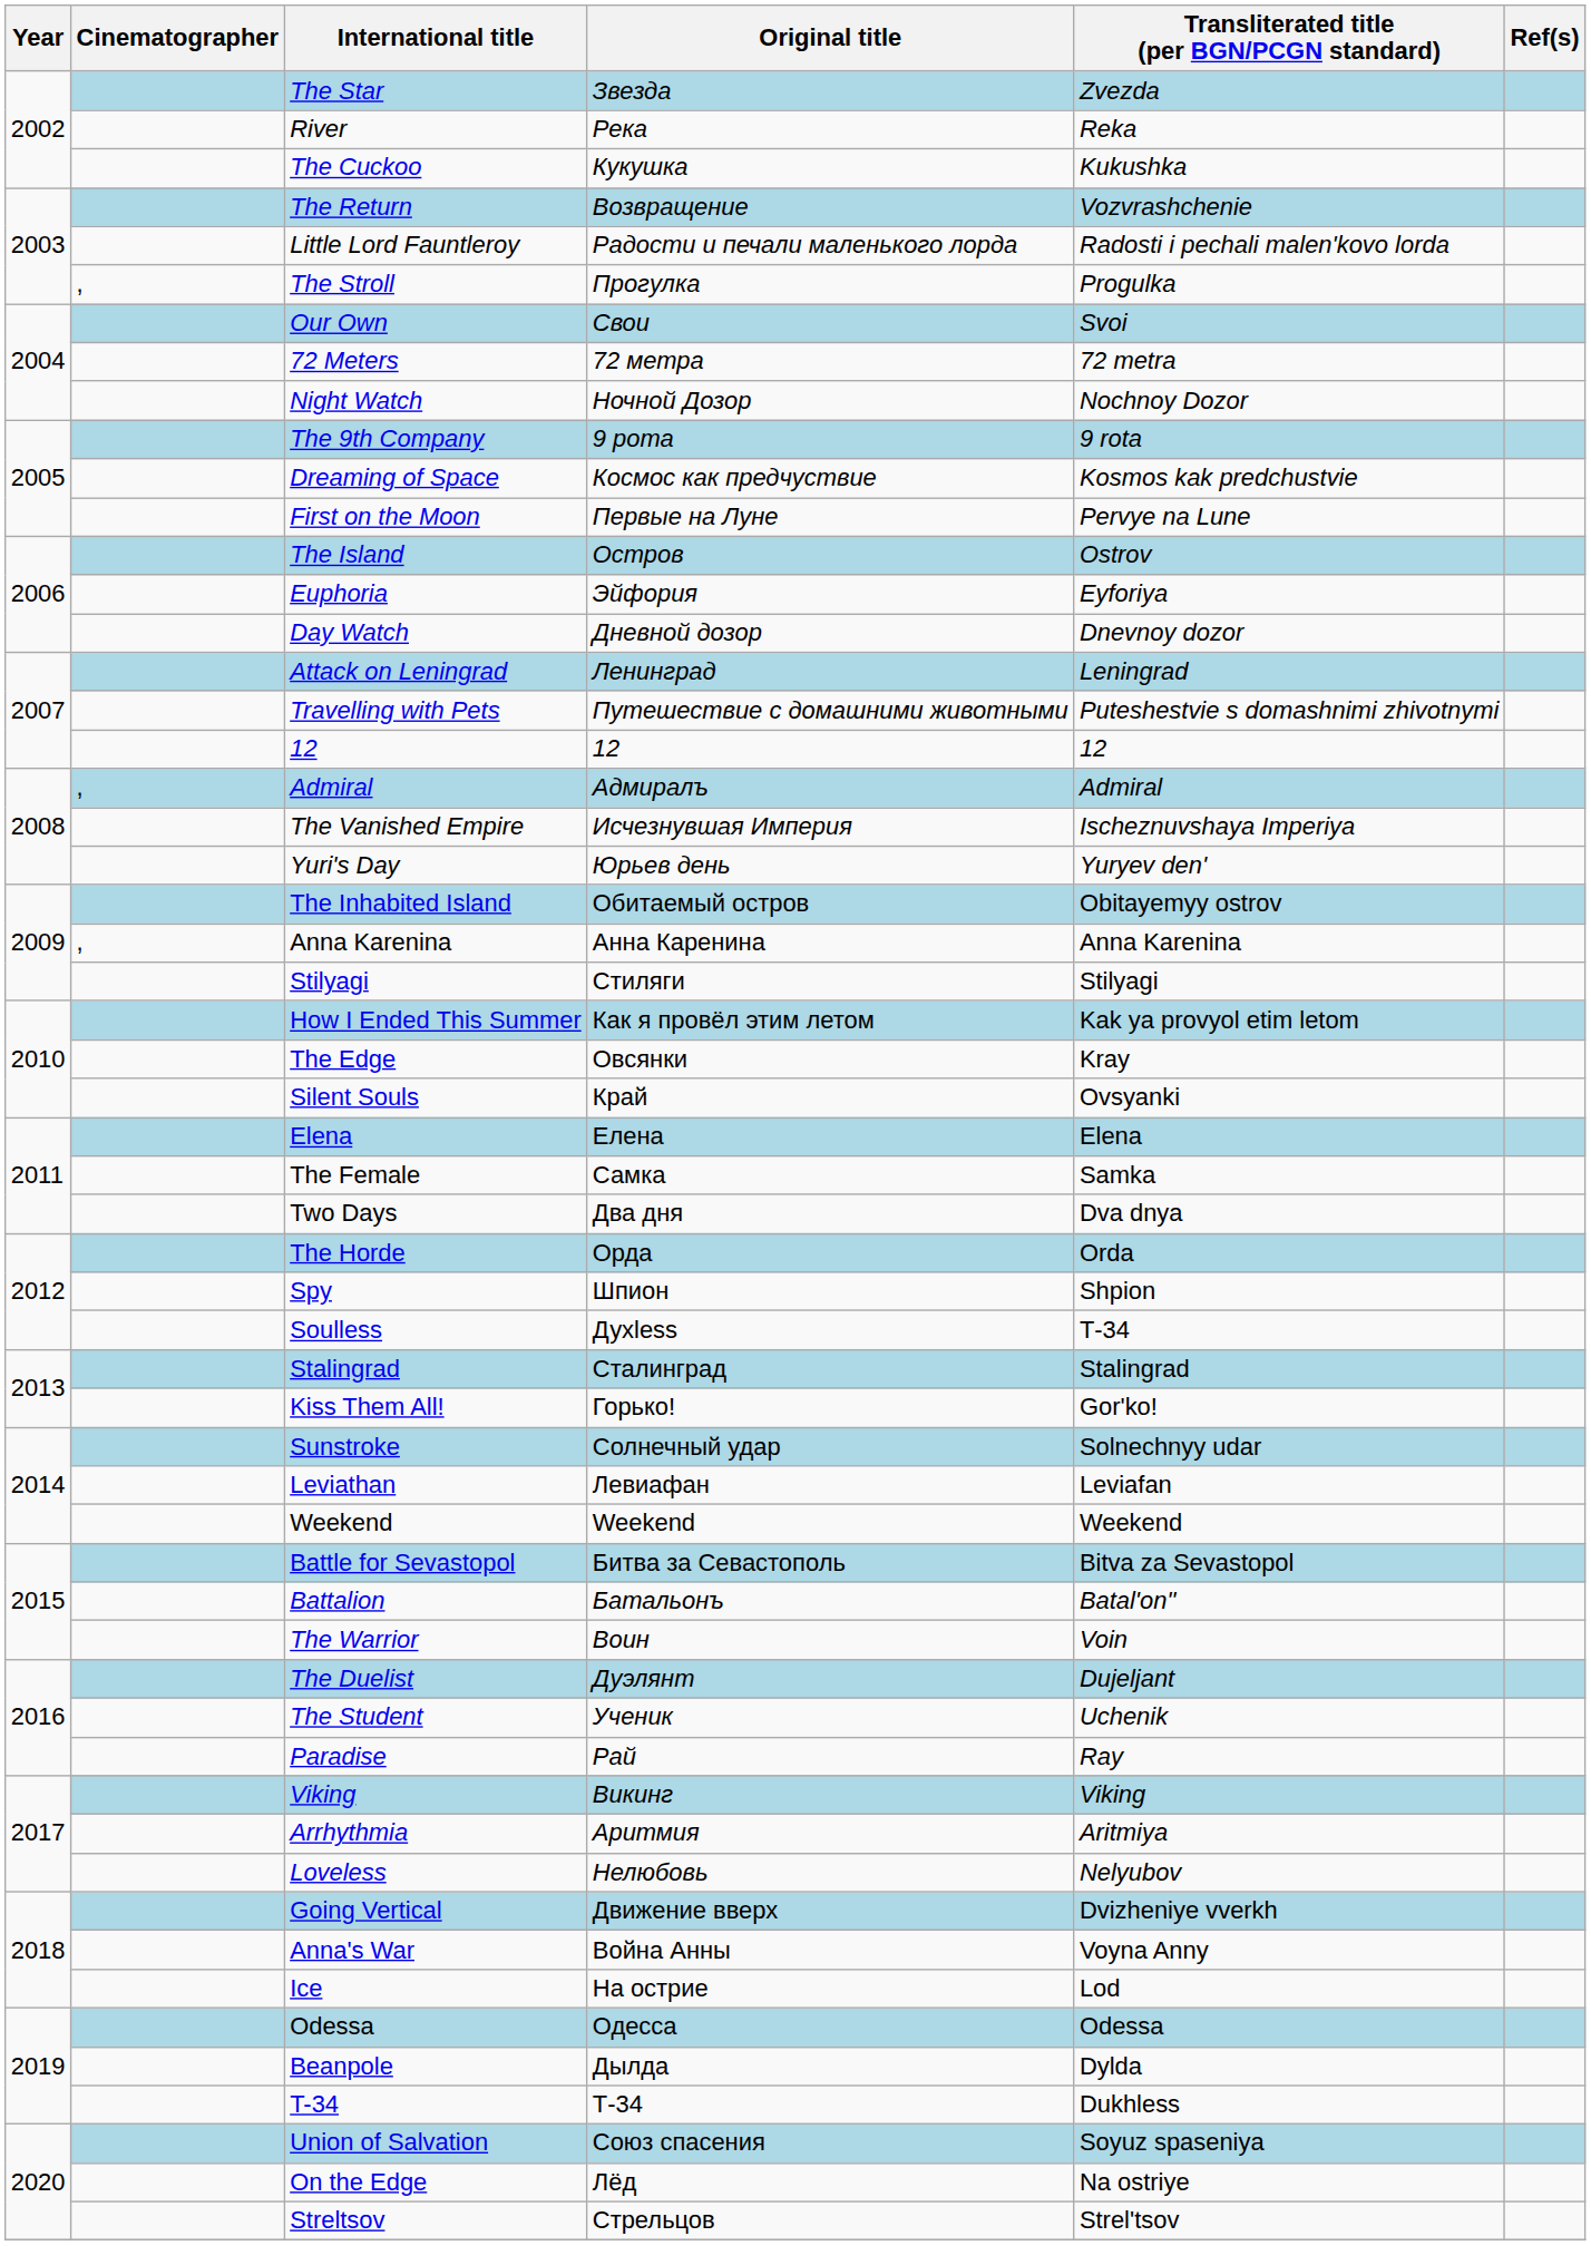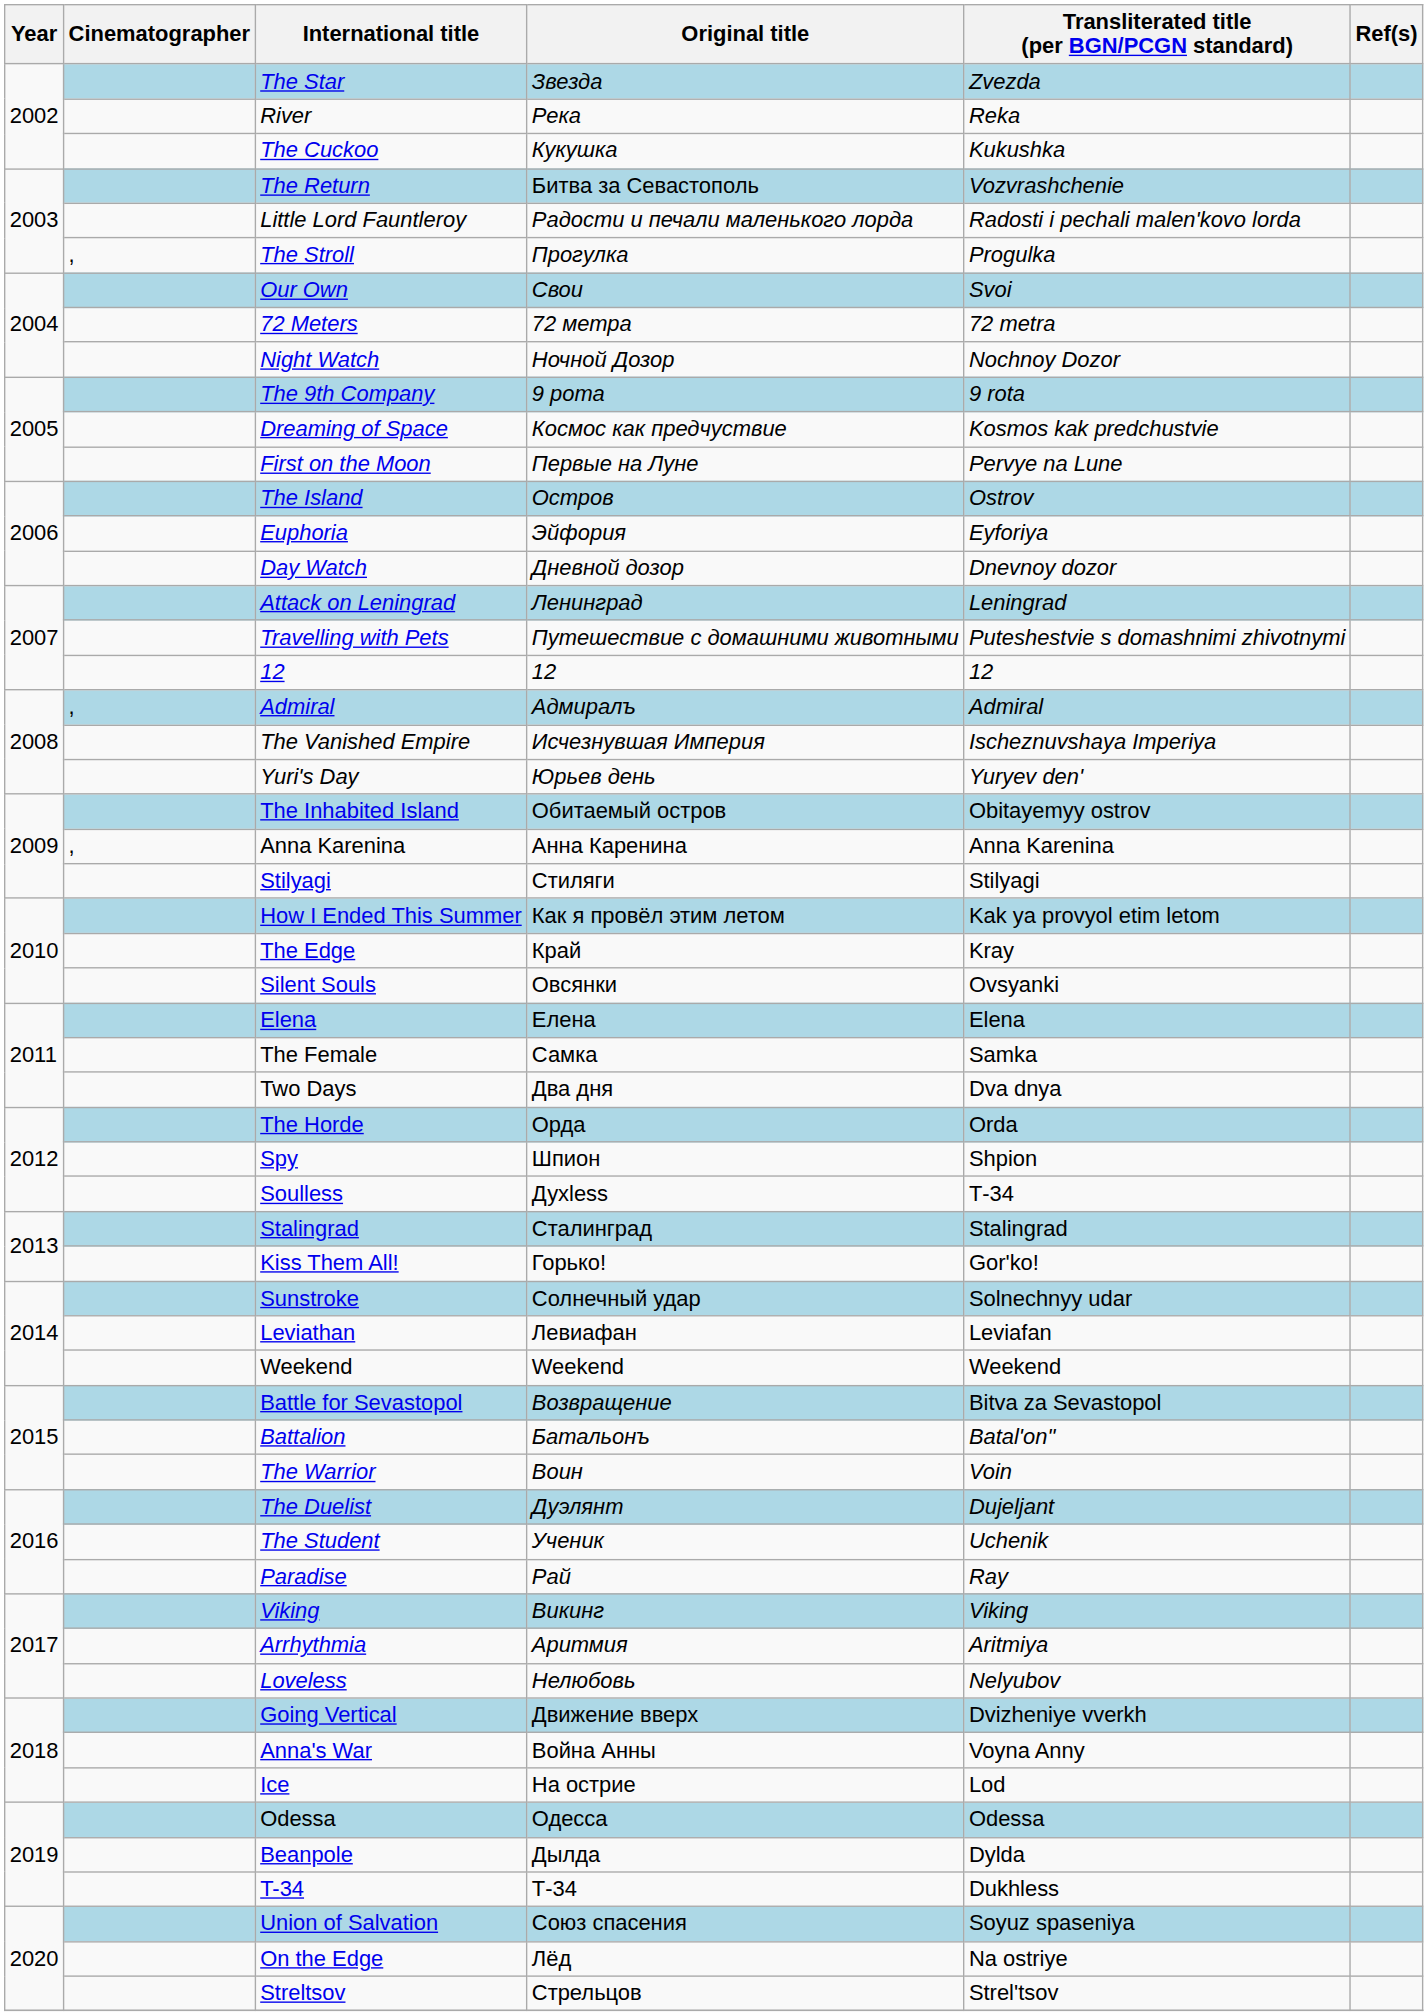 <table class="wikitable sortable">
 <tr>
 <th>Year</th>
 <th>Cinematographer</th>
 <th>International title</th>
 <th>Original title</th>
 <th>Transliterated title<br>(per <a href='#'>BGN/PCGN</a> standard)</th>
 <th class="unsortable">Ref(s)</th>
 </tr>
 <tr>
 <td rowspan="3">2002</td>
 <td style="background-color:lightblue"><strong></strong></td>
 <td style="background-color:lightblue"><em><a href='#'>The Star</a></em></td>
 <td style="background-color:lightblue"><em>Звезда</em></td>
 <td style="background-color:lightblue"><em>Zvezda</em></td>
 <td style="background-color:lightblue"></td>
 </tr>
 <tr>
 <td></td>
 <td><em>River</em></td>
 <td><em>Река</em></td>
 <td><em>Reka</em></td>
 <td></td>
 </tr>
 <tr>
 <td></td>
 <td><em><a href='#'>The Cuckoo</a></em></td>
 <td><em>Кукушка</em></td>
 <td><em>Kukushka</em></td>
 <td></td>
 </tr>
 <tr>
 <td rowspan="3">2003</td>
 <td style="background-color:lightblue"><strong></strong></td>
 <td style="background-color:lightblue"><em><a href='#'>The Return</a></em></td>
-<td style="background-color:lightblue"><em>Возвращение</em></td>
+<td style="background-color:lightblue"></em>Битва за Севастополь<em></td>
 <td style="background-color:lightblue"><em>Vozvrashchenie</em></td>
 <td style="background-color:lightblue"></td>
 </tr>
 <tr>
 <td></td>
 <td><em>Little Lord Fauntleroy</em></td>
 <td><em>Радости и печали маленького лорда</em></td>
 <td><em>Radosti i pechali malen'kovo lorda</em></td>
 <td></td>
 </tr>
 <tr>
 <td>, </td>
 <td><em><a href='#'>The Stroll</a></em></td>
 <td><em>Прогулка</em></td>
 <td><em>Progulka</em></td>
 <td></td>
 </tr>
 <tr>
 <td rowspan="3">2004</td>
 <td style="background-color:lightblue"><strong></strong></td>
 <td style="background-color:lightblue"><em><a href='#'>Our Own</a></em></td>
 <td style="background-color:lightblue"><em>Свои</em></td>
 <td style="background-color:lightblue"><em>Svoi</em></td>
 <td style="background-color:lightblue"></td>
 </tr>
 <tr>
 <td></td>
 <td><em><a href='#'>72 Meters</a></em></td>
 <td><em>72 метра</em></td>
 <td><em>72 metra</em></td>
 <td></td>
 </tr>
 <tr>
 <td></td>
 <td><em><a href='#'>Night Watch</a></em></td>
 <td><em>Ночной Дозор</em></td>
 <td><em>Nochnoy Dozor</em></td>
 <td></td>
 </tr>
 <tr>
 <td rowspan="3">2005</td>
 <td style="background-color:lightblue"><strong></strong></td>
 <td style="background-color:lightblue"><em><a href='#'>The 9th Company</a></em></td>
 <td style="background-color:lightblue"><em>9 рота</em></td>
 <td style="background-color:lightblue"><em>9 rota</em></td>
 <td style="background-color:lightblue"></td>
 </tr>
 <tr>
 <td></td>
 <td><em><a href='#'>Dreaming of Space</a></em></td>
 <td><em>Космос как предчуствие</em></td>
 <td><em>Kosmos kak predchustvie</em></td>
 <td></td>
 </tr>
 <tr>
 <td></td>
 <td><em><a href='#'>First on the Moon</a></em></td>
 <td><em>Первые на Луне</em></td>
 <td><em>Pervye na Lune</em></td>
 <td></td>
 </tr>
 <tr>
 <td rowspan="3">2006</td>
 <td style="background-color:lightblue"><strong></strong></td>
 <td style="background-color:lightblue"><em><a href='#'>The Island</a></em></td>
 <td style="background-color:lightblue"><em>Остров</em></td>
 <td style="background-color:lightblue"><em>Ostrov</em></td>
 <td style="background-color:lightblue"></td>
 </tr>
 <tr>
 <td></td>
 <td><em><a href='#'>Euphoria</a></em></td>
 <td><em>Эйфория</em></td>
 <td><em>Eyforiya</em></td>
 <td></td>
 </tr>
 <tr>
 <td></td>
 <td><em><a href='#'>Day Watch</a></em></td>
 <td><em>Дневной дозор</em></td>
 <td><em>Dnevnoy dozor</em></td>
 <td></td>
 </tr>
 <tr>
 <td rowspan="3">2007</td>
 <td style="background-color:lightblue"><strong></strong></td>
 <td style="background-color:lightblue"><em><a href='#'>Attack on Leningrad</a></em></td>
 <td style="background-color:lightblue"><em>Ленинград</em></td>
 <td style="background-color:lightblue"><em>Leningrad</em></td>
 <td style="background-color:lightblue"></td>
 </tr>
 <tr>
 <td></td>
 <td><em><a href='#'>Travelling with Pets</a></em></td>
 <td><em>Путешествие с домашними животными</em></td>
 <td><em>Puteshestvie s domashnimi zhivotnymi</em></td>
 <td></td>
 </tr>
 <tr>
 <td></td>
 <td><em><a href='#'>12</a></em></td>
 <td><em>12</em></td>
 <td><em>12</em></td>
 <td></td>
 </tr>
 <tr>
 <td rowspan="3">2008</td>
 <td style="background-color:lightblue"><strong></strong>, <strong></strong></td>
 <td style="background-color:lightblue"><em><a href='#'>Admiral</a></em></td>
 <td style="background-color:lightblue"><em>Адмиралъ</em></td>
 <td style="background-color:lightblue"><em>Admiral</em></td>
 <td style="background-color:lightblue"></td>
 </tr>
 <tr>
 <td></td>
 <td><em>The Vanished Empire</em></td>
 <td><em>Исчезнувшая Империя</em></td>
 <td><em>Ischeznuvshaya Imperiya</em></td>
 <td></td>
 </tr>
 <tr>
 <td></td>
 <td><em>Yuri's Day</em></td>
 <td><em>Юрьев день</em></td>
 <td><em>Yuryev den'</td>
 <td></td>
 </tr>
 <tr>
 <td rowspan="3">2009</td>
 <td style="background-color:lightblue"><strong></strong></td>
 <td style="background-color:lightblue"></em><a href='#'>The Inhabited Island</a><em></td>
 <td style="background-color:lightblue"></em>Обитаемый остров<em></td>
 <td style="background-color:lightblue"></em>Obitayemyy ostrov<em></td>
 <td style="background-color:lightblue"></td>
 </tr>
 <tr>
 <td>, </td>
 <td></em>Anna Karenina<em></td>
 <td></em>Анна Каренина<em></td>
 <td></em>Anna Karenina<em></td>
 <td></td>
 </tr>
 <tr>
 <td></td>
 <td></em><a href='#'>Stilyagi</a><em></td>
 <td></em>Стиляги<em></td>
 <td></em>Stilyagi<em></td>
 <td></td>
 </tr>
 <tr>
 <td rowspan="3">2010</td>
 <td style="background-color:lightblue"><strong></strong></td>
 <td style="background-color:lightblue"></em><a href='#'>How I Ended This Summer</a><em></td>
 <td style="background-color:lightblue"></em>Как я провёл этим летом<em></td>
 <td style="background-color:lightblue"></em>Kak ya provyol etim letom<em></td>
 <td style="background-color:lightblue"></td>
 </tr>
 <tr>
 <td></td>
 <td></em><a href='#'>The Edge</a><em></td>
-<td></em>Овсянки<em></td>
+<td></em>Край<em></td>
 <td></em>Kray<em></td>
 <td></td>
 </tr>
 <tr>
 <td></td>
 <td></em><a href='#'>Silent Souls</a><em></td>
-<td></em>Край<em></td>
+<td></em>Овсянки<em></td>
 <td></em>Ovsyanki<em></td>
 <td></td>
 </tr>
 <tr>
 <td rowspan="3">2011</td>
 <td style="background-color:lightblue"><strong></strong></td>
 <td style="background-color:lightblue"></em><a href='#'>Elena</a><em></td>
 <td style="background-color:lightblue"></em>Елена<em></td>
 <td style="background-color:lightblue"></em>Elena<em></td>
 <td style="background-color:lightblue"></td>
 </tr>
 <tr>
 <td></td>
 <td></em>The Female<em></td>
 <td></em>Самка<em></td>
 <td></em>Samka<em></td>
 <td></td>
 </tr>
 <tr>
 <td></td>
 <td></em>Two Days<em></td>
 <td></em>Два дня<em></td>
 <td></em>Dva dnya<em></td>
 <td></td>
 </tr>
 <tr>
 <td rowspan="3">2012</td>
 <td style="background-color:lightblue"><strong></strong></td>
 <td style="background-color:lightblue"></em><a href='#'>The Horde</a><em></td>
 <td style="background-color:lightblue"></em>Орда<em></td>
 <td style="background-color:lightblue"></em>Orda<em></td>
 <td style="background-color:lightblue"></td>
 </tr>
 <tr>
 <td></td>
 <td></em><a href='#'>Spy</a><em></td>
 <td></em>Шпион<em></td>
 <td></em>Shpion<em></td>
 <td></td>
 </tr>
 <tr>
 <td></td>
 <td></em><a href='#'>Soulless</a><em></td>
 <td></em>Духless<em></td>
 <td></em>Т-34<em></td>
 <td></td>
 </tr>
 <tr>
 <td rowspan="2">2013</td>
 <td style="background-color:lightblue"><strong></strong></td>
 <td style="background-color:lightblue"></em><a href='#'>Stalingrad</a><em></td>
 <td style="background-color:lightblue"></em>Сталинград<em></td>
 <td style="background-color:lightblue"></em>Stalingrad<em></td>
 <td style="background-color:lightblue"></td>
 </tr>
 <tr>
 <td></td>
 <td></em><a href='#'>Kiss Them All!</a><em></td>
 <td></em>Горько!<em></td>
 <td></em>Gor'ko!<em></td>
 <td></td>
 </tr>
 <tr>
 <td rowspan="3">2014</td>
 <td style="background-color:lightblue"><strong></strong></td>
 <td style="background-color:lightblue"></em><a href='#'>Sunstroke</a><em></td>
 <td style="background-color:lightblue"></em>Солнечный удар<em></td>
 <td style="background-color:lightblue"></em>Solnechnyy udar<em></td>
 <td style="background-color:lightblue"></td>
 </tr>
 <tr>
 <td></td>
 <td></em><a href='#'>Leviathan</a><em></td>
 <td></em>Левиафан<em></td>
 <td></em>Leviafan<em></td>
 <td></td>
 </tr>
 <tr>
 <td></td>
 <td></em>Weekend<em></td>
 <td></em>Weekend<em></td>
 <td></em>Weekend<em></td>
 <td></td>
 </tr>
 <tr>
 <td rowspan="3">2015</td>
 <td style="background-color:lightblue"><strong></strong></td>
 <td style="background-color:lightblue"></em><a href='#'>Battle for Sevastopol</a><em></td>
-<td style="background-color:lightblue"></em>Битва за Севастополь<em></td>
+<td style="background-color:lightblue"><em>Возвращение</em></td>
 <td style="background-color:lightblue"></em>Bitva za Sevastopol<strong></td>
 <td style="background-color:lightblue"></td>
 </tr>
 <tr>
 <td></td>
 <td><em><a href='#'>Battalion</a></em></td>
 <td><em>Батальонъ</em></td>
 <td><em>Batal'on"</em></td>
 <td></td>
 </tr>
 <tr>
 <td></td>
 <td><em><a href='#'>The Warrior</a></em></td>
 <td><em>Воин</em></td>
 <td><em>Voin</em></td>
 <td></td>
 </tr>
 <tr>
 <td rowspan="3">2016</td>
 <td style="background-color:lightblue"></strong><strong></td>
 <td style="background-color:lightblue"><em><a href='#'>The Duelist</a></em></td>
 <td style="background-color:lightblue"><em>Дуэлянт</em></td>
 <td style="background-color:lightblue"><em>Dujeljant</em></td>
 <td style="background-color:lightblue"></td>
 </tr>
 <tr>
 <td></td>
 <td><em><a href='#'>The Student</a></em></td>
 <td><em>Ученик</em></td>
 <td><em>Uchenik</em></td>
 <td></td>
 </tr>
 <tr>
 <td></td>
 <td><em><a href='#'>Paradise</a></em></td>
 <td><em>Рай</em></td>
 <td><em>Ray</em></td>
 <td></td>
 </tr>
 <tr>
 <td rowspan="3">2017</td>
 <td style="background-color:lightblue"></strong><strong></td>
 <td style="background-color:lightblue"><em><a href='#'>Viking</a></em></td>
 <td style="background-color:lightblue"><em>Викинг</em></td>
 <td style="background-color:lightblue"><em>Viking</em></td>
 <td style="background-color:lightblue"></td>
 </tr>
 <tr>
 <td></td>
 <td><em><a href='#'>Arrhythmia</a></em></td>
 <td><em>Аритмия</em></td>
 <td><em>Aritmiya</em></td>
 <td></td>
 </tr>
 <tr>
 <td></td>
 <td><em><a href='#'>Loveless</a></em></td>
 <td><em>Нелюбовь</em></td>
 <td><em>Nelyubov</strong></td>
 <td></td>
 </tr>
 <tr>
 <td rowspan="3">2018</td>
 <td style="background-color:lightblue"><strong></strong></td>
 <td style="background-color:lightblue"></em><a href='#'>Going Vertical</a><em></td>
 <td style="background-color:lightblue"></em>Движение вверх<em></td>
 <td style="background-color:lightblue"></em>Dvizheniye vverkh<em></td>
 <td style="background-color:lightblue"></td>
 </tr>
 <tr>
 <td></td>
 <td></em><a href='#'>Anna's War</a><em></td>
 <td></em>Война Анны<em></td>
 <td></em>Voyna Anny<em></td>
 <td></td>
 </tr>
 <tr>
 <td></td>
 <td></em><a href='#'>Ice</a><em></td>
 <td></em>На острие<em></td>
 <td></em>Lod<em></td>
 <td></td>
 </tr>
 <tr>
 <td rowspan="3">2019</td>
 <td style="background-color:lightblue"><strong></strong></td>
 <td style="background-color:lightblue"></em>Odessa<em></td>
 <td style="background-color:lightblue"></em>Одесса<em></td>
 <td style="background-color:lightblue"></em>Odessa<em></td>
 <td style="background-color:lightblue"></td>
 </tr>
 <tr>
 <td></td>
 <td></em><a href='#'>Beanpole</a><em></td>
 <td></em>Дылда<em></td>
 <td></em>Dylda<em></td>
 <td></td>
 </tr>
 <tr>
 <td></td>
 <td></em><a href='#'>T-34</a><em></td>
 <td></em>Т-34<em></td>
 <td></em>Dukhless<em></td>
 <td></td>
 </tr>
 <tr>
 <td rowspan="3">2020</td>
 <td style="background-color:lightblue"><strong></strong></td>
 <td style="background-color:lightblue"></em><a href='#'>Union of Salvation</a><em></td>
 <td style="background-color:lightblue"></em>Союз спасения<em></td>
 <td style="background-color:lightblue"></em>Soyuz spaseniya<em></td>
 <td style="background-color:lightblue"></td>
 </tr>
 <tr>
 <td></td>
 <td></em><a href='#'>On the Edge</a><em></td>
 <td></em>Лёд<em></td>
 <td></em>Na ostriye<em></td>
 <td></td>
 </tr>
 <tr>
 <td></td>
 <td></em><a href='#'>Streltsov</a><em></td>
 <td></em>Стрельцов<em></td>
 <td></em>Strel'tsov<em></td>
 <td></td>
 </tr>
 <tr>
 </tr>
 </table>
